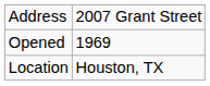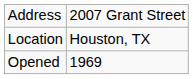 <table class="wikitable">
 <tr>
 <td>Address</td>
 <td>2007 Grant Street</td>
 </tr>
 <tr>
+<td>Location</td>
+<td>Houston, TX</td>
+</tr>
+<tr>
 <td>Opened</td>
 <td>1969</td>
 </tr>
-<tr>
-<td>Location</td>
-<td>Houston, TX</td>
-</tr>
 </table>
